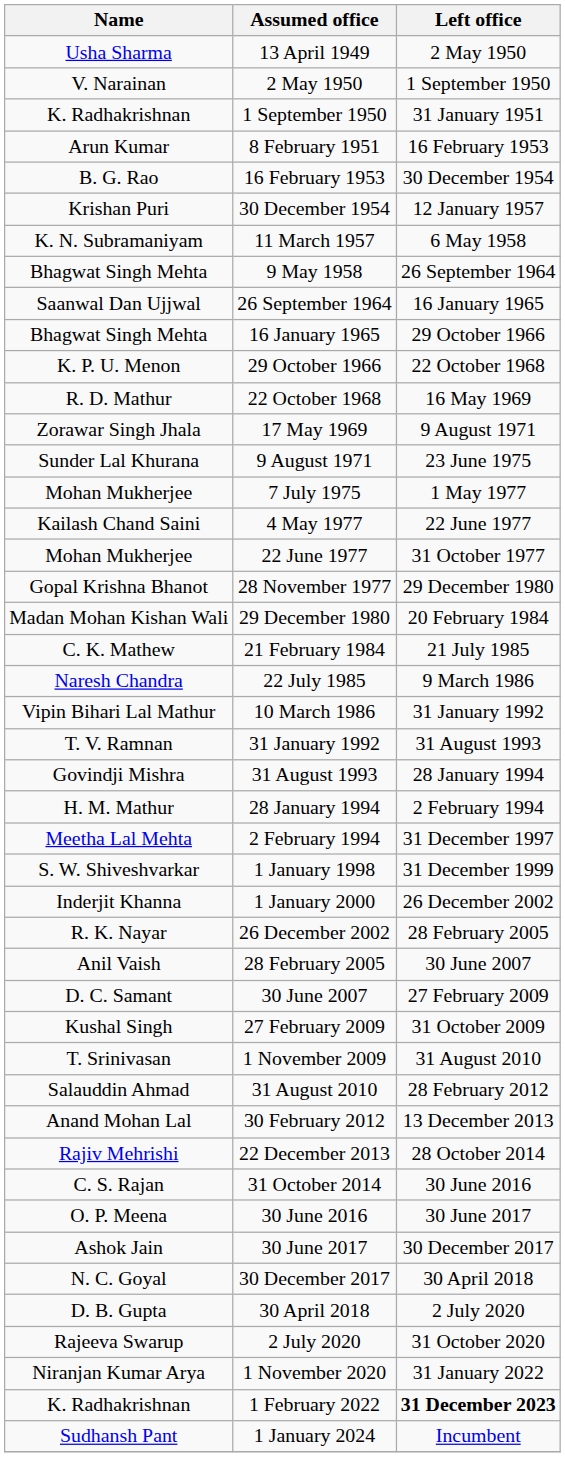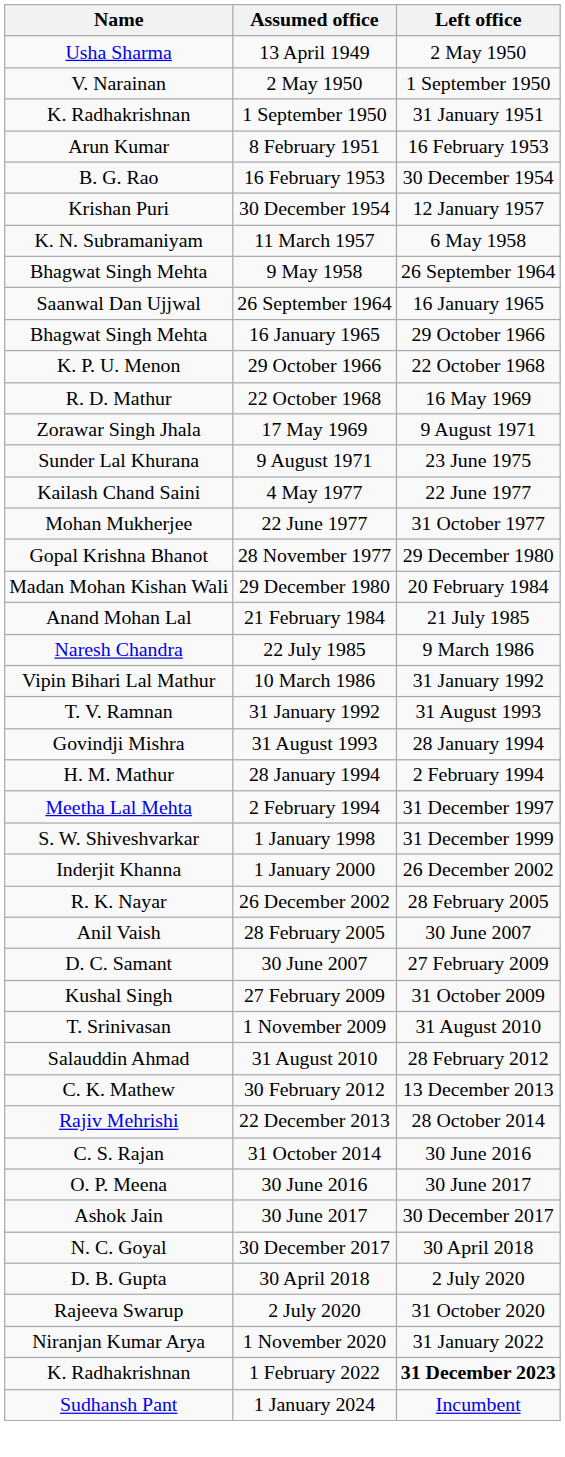 <table class="wikitable sortable mw-collapsible mw-collapsed" style="text-align:center;">
 <tr>
 <th>Name</th>
 <th>Assumed office</th>
 <th>Left office</th>
 </tr>
 <tr>
 <td><a href='#'>Usha Sharma</a></td>
 <td>13 April 1949</td>
 <td>2 May 1950</td>
 </tr>
 <tr>
 <td>V. Narainan</td>
 <td>2 May 1950</td>
 <td>1 September 1950</td>
 </tr>
 <tr>
 <td>K. Radhakrishnan</td>
 <td>1 September 1950</td>
 <td>31 January 1951</td>
 </tr>
 <tr>
 <td>Arun Kumar</td>
 <td>8 February 1951</td>
 <td>16 February 1953</td>
 </tr>
 <tr>
 <td>B. G. Rao</td>
 <td>16 February 1953</td>
 <td>30 December 1954</td>
 </tr>
 <tr>
 <td>Krishan Puri</td>
 <td>30 December 1954</td>
 <td>12 January 1957</td>
 </tr>
 <tr>
 <td>K. N. Subramaniyam</td>
 <td>11 March 1957</td>
 <td>6 May 1958</td>
 </tr>
 <tr>
 <td>Bhagwat Singh Mehta</td>
 <td>9 May 1958</td>
 <td>26 September 1964</td>
 </tr>
 <tr>
 <td>Saanwal Dan Ujjwal</td>
 <td>26 September 1964</td>
 <td>16 January 1965</td>
 </tr>
 <tr>
 <td>Bhagwat Singh Mehta</td>
 <td>16 January 1965</td>
 <td>29 October 1966</td>
 </tr>
 <tr>
 <td>K. P. U. Menon</td>
 <td>29 October 1966</td>
 <td>22 October 1968</td>
 </tr>
 <tr>
 <td>R. D. Mathur</td>
 <td>22 October 1968</td>
 <td>16 May 1969</td>
 </tr>
 <tr>
 <td>Zorawar Singh Jhala</td>
 <td>17 May 1969</td>
 <td>9 August 1971</td>
 </tr>
 <tr>
 <td>Sunder Lal Khurana</td>
 <td>9 August 1971</td>
 <td>23 June 1975</td>
 </tr>
 <tr>
-<td>Mohan Mukherjee</td>
-<td>7 July 1975</td>
-<td>1 May 1977</td>
-</tr>
-<tr>
 <td>Kailash Chand Saini</td>
 <td>4 May 1977</td>
 <td>22 June 1977</td>
 </tr>
 <tr>
 <td>Mohan Mukherjee</td>
 <td>22 June 1977</td>
 <td>31 October 1977</td>
 </tr>
 <tr>
 <td>Gopal Krishna Bhanot</td>
 <td>28 November 1977</td>
 <td>29 December 1980</td>
 </tr>
 <tr>
 <td>Madan Mohan Kishan Wali</td>
 <td>29 December 1980</td>
 <td>20 February 1984</td>
 </tr>
 <tr>
-<td>C. K. Mathew</td>
+<td>Anand Mohan Lal</td>
 <td>21 February 1984</td>
 <td>21 July 1985</td>
 </tr>
 <tr>
 <td><a href='#'>Naresh Chandra</a></td>
 <td>22 July 1985</td>
 <td>9 March 1986</td>
 </tr>
 <tr>
 <td>Vipin Bihari Lal Mathur</td>
 <td>10 March 1986</td>
 <td>31 January 1992</td>
 </tr>
 <tr>
 <td>T. V. Ramnan</td>
 <td>31 January 1992</td>
 <td>31 August 1993</td>
 </tr>
 <tr>
 <td>Govindji Mishra</td>
 <td>31 August 1993</td>
 <td>28 January 1994</td>
 </tr>
 <tr>
 <td>H. M. Mathur</td>
 <td>28 January 1994</td>
 <td>2 February 1994</td>
 </tr>
 <tr>
 <td><a href='#'>Meetha Lal Mehta</a></td>
 <td>2 February 1994</td>
 <td>31 December 1997</td>
 </tr>
 <tr>
 <td>S. W. Shiveshvarkar</td>
 <td>1 January 1998</td>
 <td>31 December 1999</td>
 </tr>
 <tr>
 <td>Inderjit Khanna</td>
 <td>1 January 2000</td>
 <td>26 December 2002</td>
 </tr>
 <tr>
 <td>R. K. Nayar</td>
 <td>26 December 2002</td>
 <td>28 February 2005</td>
 </tr>
 <tr>
 <td>Anil Vaish</td>
 <td>28 February 2005</td>
 <td>30 June 2007</td>
 </tr>
 <tr>
 <td>D. C. Samant</td>
 <td>30 June 2007</td>
 <td>27 February 2009</td>
 </tr>
 <tr>
 <td>Kushal Singh</td>
 <td>27 February 2009</td>
 <td>31 October 2009</td>
 </tr>
 <tr>
 <td>T. Srinivasan</td>
 <td>1 November 2009</td>
 <td>31 August 2010</td>
 </tr>
 <tr>
 <td>Salauddin Ahmad</td>
 <td>31 August 2010</td>
 <td>28 February 2012</td>
 </tr>
 <tr>
-<td>Anand Mohan Lal</td>
+<td>C. K. Mathew</td>
 <td>30 February 2012</td>
 <td>13 December 2013</td>
 </tr>
 <tr>
 <td><a href='#'>Rajiv Mehrishi</a></td>
 <td>22 December 2013</td>
 <td>28 October 2014</td>
 </tr>
 <tr>
 <td>C. S. Rajan</td>
 <td>31 October 2014</td>
 <td>30 June 2016</td>
 </tr>
 <tr>
 <td>O. P. Meena</td>
 <td>30 June 2016</td>
 <td>30 June 2017</td>
 </tr>
 <tr>
 <td>Ashok Jain</td>
 <td>30 June 2017</td>
 <td>30 December 2017</td>
 </tr>
 <tr>
 <td>N. C. Goyal</td>
 <td>30 December 2017</td>
 <td>30 April 2018</td>
 </tr>
 <tr>
 <td>D. B. Gupta</td>
 <td>30 April 2018</td>
 <td>2 July 2020</td>
 </tr>
 <tr>
 <td>Rajeeva Swarup</td>
 <td>2 July 2020</td>
 <td>31 October 2020</td>
 </tr>
 <tr>
 <td>Niranjan Kumar Arya</td>
 <td>1 November 2020</td>
 <td>31 January 2022</td>
 </tr>
 <tr>
 <td>K. Radhakrishnan</td>
 <td>1 February 2022</td>
 <td><strong>31 December 2023</strong></td>
 </tr>
 <tr>
 <td><a href='#'>Sudhansh Pant</a></td>
 <td>1 January 2024</td>
 <td><a href='#'>Incumbent</a></td>
 </tr>
 <tr>
 </tr>
 </table>
